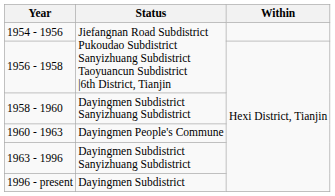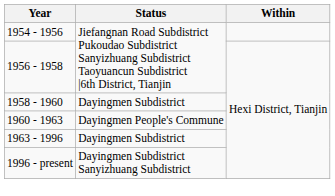 <table class="wikitable">
 <tr>
 <th>Year</th>
 <th>Status</th>
 <th>Within</th>
 </tr>
 <tr>
 <td>1954 - 1956</td>
 <td rowspan="2">Jiefangnan Road Subdistrict<br>Pukoudao Subdistrict<br>Sanyizhuang Subdistrict<br>Taoyuancun Subdistrict<br>|6th District, Tianjin</td>
 </tr>
 <tr>
 <td>1956 - 1958</td>
 <td rowspan="5">Hexi District, Tianjin</td>
 </tr>
 <tr>
 <td>1958 - 1960</td>
-<td>Dayingmen Subdistrict<br>Sanyizhuang Subdistrict</td>
+<td>Dayingmen Subdistrict</td>
 </tr>
 <tr>
 <td>1960 - 1963</td>
 <td>Dayingmen People's Commune</td>
 </tr>
 <tr>
 <td>1963 - 1996</td>
-<td>Dayingmen Subdistrict<br>Sanyizhuang Subdistrict</td>
+<td>Dayingmen Subdistrict</td>
 </tr>
 <tr>
 <td>1996 - present</td>
-<td>Dayingmen Subdistrict</td>
+<td>Dayingmen Subdistrict<br>Sanyizhuang Subdistrict</td>
 </tr>
 </table>
